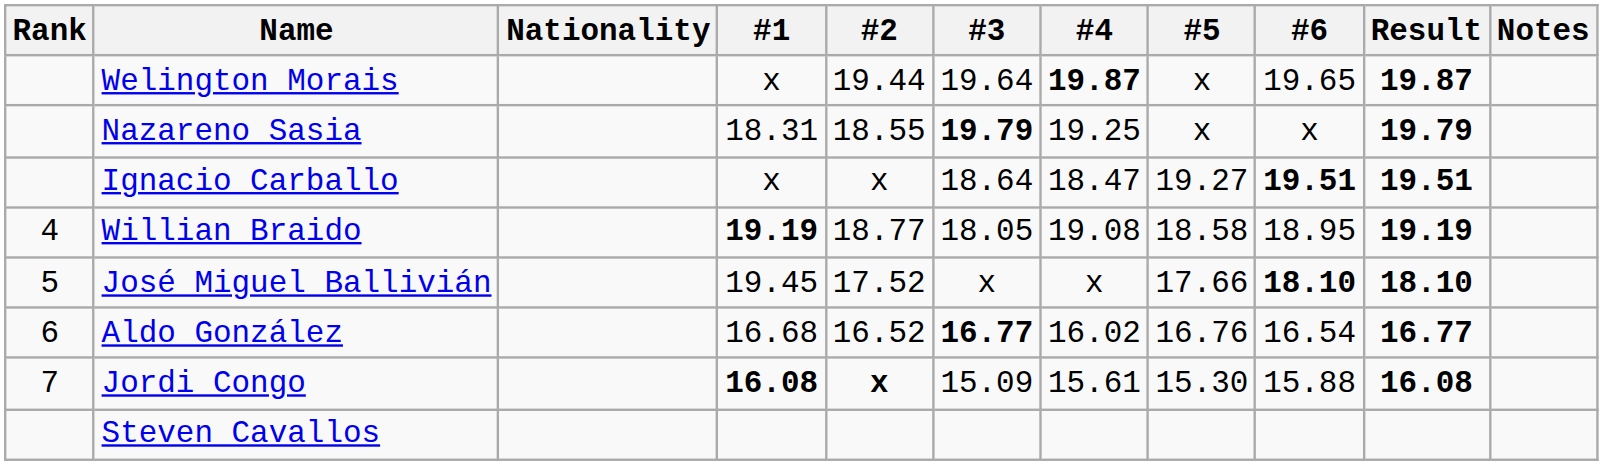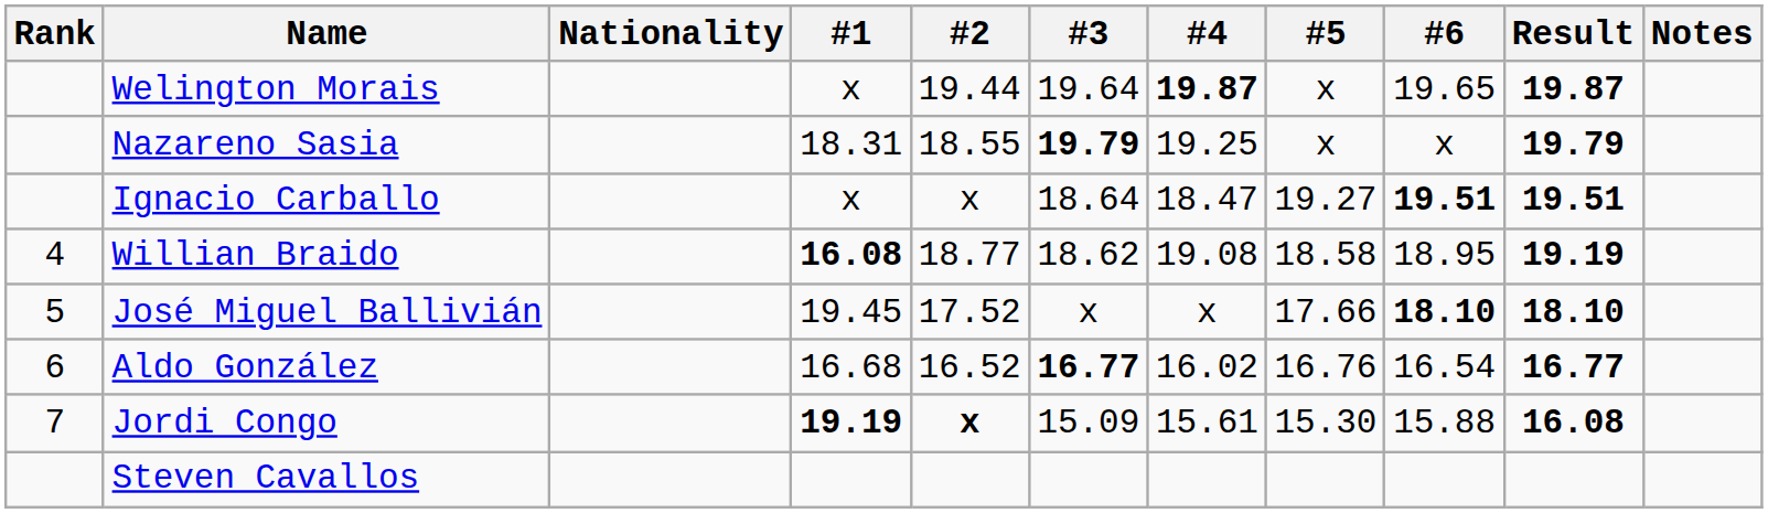 <table class="wikitable sortable" style="text-align:center">
 <tr>
 <th>Rank</th>
 <th>Name</th>
 <th>Nationality</th>
 <th>#1</th>
 <th>#2</th>
 <th>#3</th>
 <th>#4</th>
 <th>#5</th>
 <th>#6</th>
 <th>Result</th>
 <th>Notes</th>
 </tr>
 <tr>
 <td></td>
 <td align=left><a href='#'>Welington Morais</a></td>
 <td align=left></td>
 <td>x</td>
 <td>19.44</td>
 <td>19.64</td>
 <td><strong>19.87</strong></td>
 <td>x</td>
 <td>19.65</td>
 <td><strong>19.87</strong></td>
 <td></td>
 </tr>
 <tr>
 <td></td>
 <td align=left><a href='#'>Nazareno Sasia</a></td>
 <td align=left></td>
 <td>18.31</td>
 <td>18.55</td>
 <td><strong>19.79</strong></td>
 <td>19.25</td>
 <td>x</td>
 <td>x</td>
 <td><strong>19.79</strong></td>
 <td></td>
 </tr>
 <tr>
 <td></td>
 <td align=left><a href='#'>Ignacio Carballo</a></td>
 <td align=left></td>
 <td>x</td>
 <td>x</td>
 <td>18.64</td>
 <td>18.47</td>
 <td>19.27</td>
 <td><strong>19.51</strong></td>
 <td><strong>19.51</strong></td>
 <td></td>
 </tr>
 <tr>
 <td>4</td>
 <td align=left><a href='#'>Willian Braido</a></td>
 <td align=left></td>
-<td><strong>19.19</strong></td>
+<td><strong>16.08</strong></td>
 <td>18.77</td>
-<td>18.05</td>
+<td>18.62</td>
 <td>19.08</td>
 <td>18.58</td>
 <td>18.95</td>
 <td><strong>19.19</strong></td>
 <td></td>
 </tr>
 <tr>
 <td>5</td>
 <td align=left><a href='#'>José Miguel Ballivián</a></td>
 <td align=left></td>
 <td>19.45</td>
 <td>17.52</td>
 <td>x</td>
 <td>x</td>
 <td>17.66</td>
 <td><strong>18.10</strong></td>
 <td><strong>18.10</strong></td>
 <td></td>
 </tr>
 <tr>
 <td>6</td>
 <td align=left><a href='#'>Aldo González</a></td>
 <td align=left></td>
 <td>16.68</td>
 <td>16.52</td>
 <td><strong>16.77</strong></td>
 <td>16.02</td>
 <td>16.76</td>
 <td>16.54</td>
 <td><strong>16.77</strong></td>
 <td></td>
 </tr>
 <tr>
 <td>7</td>
 <td align=left><a href='#'>Jordi Congo</a></td>
 <td align=left></td>
-<td><strong>16.08</strong></td>
+<td><strong>19.19</strong></td>
 <td><strong>x</strong></td>
 <td>15.09</td>
 <td>15.61</td>
 <td>15.30</td>
 <td>15.88</td>
 <td><strong>16.08</strong></td>
 <td></td>
 </tr>
 <tr>
 <td></td>
 <td align=left><a href='#'>Steven Cavallos</a></td>
 <td align=left></td>
 <td></td>
 <td></td>
 <td></td>
 <td></td>
 <td></td>
 <td></td>
 <td><strong></strong></td>
 <td></td>
 </tr>
 </table>
